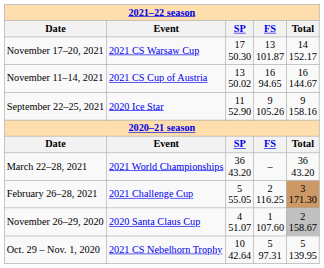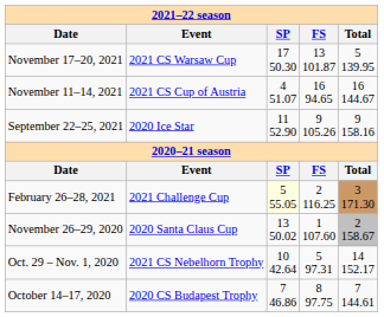 <table class="wikitable">
 <tr>
 <td style="background-color: #ffdead; " colspan=5 align=center><a href='#'><strong>2021–22 season</strong></a></td>
 </tr>
 <tr>
 <th>Date</th>
 <th>Event</th>
 <th><a href='#'>SP</a></th>
 <th><a href='#'>FS</a></th>
 <th>Total</th>
 </tr>
 <tr>
 <td>November 17–20, 2021</td>
 <td><a href='#'>2021 CS Warsaw Cup</a></td>
 <td align=center>17 <br> 50.30</td>
 <td align=center>13 <br> 101.87</td>
-<td align=center>14 <br> 152.17</td>
+<td align=center>5 <br> 139.95</td>
 </tr>
 <tr>
 <td>November 11–14, 2021</td>
 <td><a href='#'>2021 CS Cup of Austria</a></td>
-<td align=center>13 <br> 50.02</td>
+<td align=center>4 <br> 51.07</td>
 <td align=center>16 <br> 94.65</td>
 <td align=center>16 <br> 144.67</td>
 </tr>
 <tr>
 <td>September 22–25, 2021</td>
 <td><a href='#'>2020 Ice Star</a></td>
 <td align=center>11 <br> 52.90</td>
 <td align=center>9 <br> 105.26</td>
 <td align=center>9 <br> 158.16</td>
 </tr>
 <tr>
 <td colspan="5" style="background-color: #ffdead; " align="center"><a href='#'><strong>2020–21 season</strong></a></td>
 </tr>
 <tr>
 <th>Date</th>
 <th>Event</th>
 <th><a href='#'>SP</a></th>
 <th><a href='#'>FS</a></th>
 <th>Total</th>
 </tr>
 <tr>
-<td>March 22–28, 2021</td>
-<td><a href='#'>2021 World Championships</a></td>
-<td align=center>36 <br> 43.20</td>
-<td align=center>–</td>
-<td align=center>36 <br> 43.20</td>
-</tr>
-<tr>
 <td>February 26–28, 2021</td>
 <td><a href='#'>2021 Challenge Cup</a></td>
-<td align=center>5 <br> 55.05</td>
+<td align=center style="background: lightyellow;">5 <br> 55.05</td>
 <td align=center>2 <br> 116.25</td>
 <td align=center bgcolor=cc9966>3 <br> 171.30</td>
 </tr>
 <tr>
 <td>November 26–29, 2020</td>
 <td><a href='#'>2020 Santa Claus Cup</a></td>
-<td align=center>4 <br> 51.07</td>
+<td align=center>13 <br> 50.02</td>
 <td align=center>1 <br> 107.60</td>
 <td align=center bgcolor=silver>2 <br> 158.67</td>
 </tr>
 <tr>
 <td>Oct. 29 – Nov. 1, 2020</td>
 <td><a href='#'>2021 CS Nebelhorn Trophy</a></td>
 <td align=center>10 <br> 42.64</td>
 <td align=center>5 <br> 97.31</td>
-<td align=center>5 <br> 139.95</td>
+<td align=center>14 <br> 152.17</td>
+</tr>
+<tr>
+<td>October 14–17, 2020</td>
+<td><a href='#'>2020 CS Budapest Trophy</a></td>
+<td align=center>7 <br> 46.86</td>
+<td align=center>8 <br> 97.75</td>
+<td align=center>7 <br> 144.61</td>
 </tr>
 </table>
